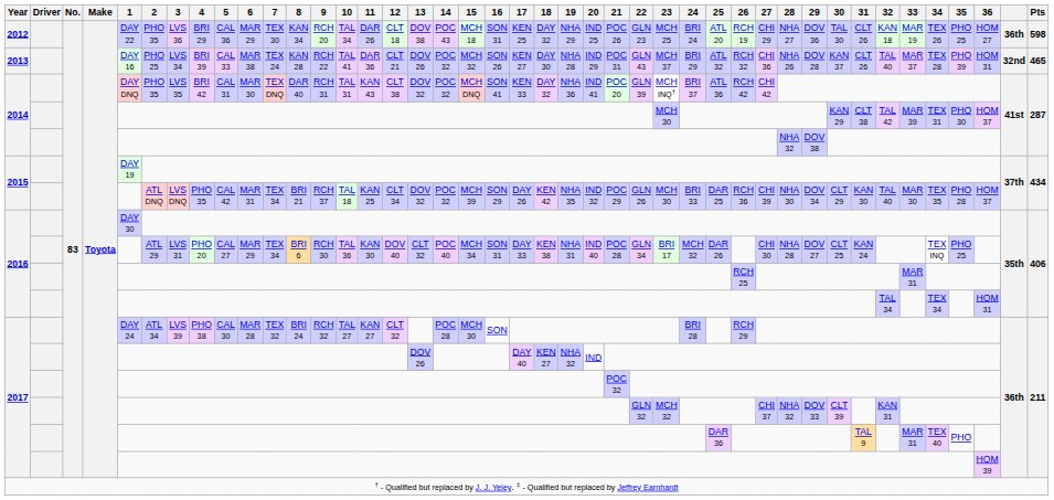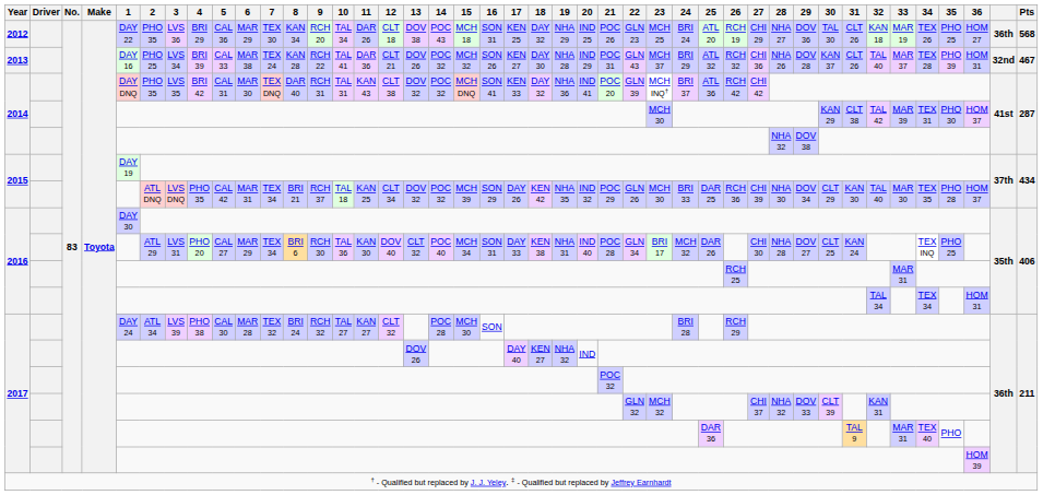 <table class="wikitable" style="text-align:center; font-size:75%">
 <tr>
 <th>Year</th>
 <th>Driver</th>
 <th>No.</th>
 <th>Make</th>
 <th>1</th>
 <th>2</th>
 <th>3</th>
 <th>4</th>
 <th>5</th>
 <th>6</th>
 <th>7</th>
 <th>8</th>
 <th>9</th>
 <th>10</th>
 <th>11</th>
 <th>12</th>
 <th>13</th>
 <th>14</th>
 <th>15</th>
 <th>16</th>
 <th>17</th>
 <th>18</th>
 <th>19</th>
 <th>20</th>
 <th>21</th>
 <th>22</th>
 <th>23</th>
 <th>24</th>
 <th>25</th>
 <th>26</th>
 <th>27</th>
 <th>28</th>
 <th>29</th>
 <th>30</th>
 <th>31</th>
 <th>32</th>
 <th>33</th>
 <th>34</th>
 <th>35</th>
 <th>36</th>
 <th></th>
 <th>Pts</th>
 </tr>
 <tr>
 <th><a href='#'>2012</a></th>
 <th></th>
 <th rowspan=17>83</th>
 <th rowspan=17><a href='#'>Toyota</a></th>
 <td style="background:#CFCFFF;"><a href='#'>DAY</a><br><small>22</small></td>
 <td style="background:#CFCFFF;"><a href='#'>PHO</a><br><small>35</small></td>
 <td style="background:#EFCFFF;"><a href='#'>LVS</a><br><small>36</small></td>
 <td style="background:#CFCFFF;"><a href='#'>BRI</a><br><small>29</small></td>
 <td style="background:#CFCFFF;"><a href='#'>CAL</a><br><small>36</small></td>
 <td style="background:#CFCFFF;"><a href='#'>MAR</a><br><small>29</small></td>
 <td style="background:#CFCFFF;"><a href='#'>TEX</a><br><small>30</small></td>
 <td style="background:#CFCFFF;"><a href='#'>KAN</a><br><small>34</small></td>
 <td style="background:#DFFFDF;"><a href='#'>RCH</a><br><small>20</small></td>
 <td style="background:#EFCFFF;"><a href='#'>TAL</a><br><small>34</small></td>
 <td style="background:#CFCFFF;"><a href='#'>DAR</a><br><small>26</small></td>
 <td style="background:#DFFFDF;"><a href='#'>CLT</a><br><small>18</small></td>
 <td style="background:#EFCFFF;"><a href='#'>DOV</a><br><small>38</small></td>
 <td style="background:#EFCFFF;"><a href='#'>POC</a><br><small>43</small></td>
 <td style="background:#DFFFDF;"><a href='#'>MCH</a><br><small>18</small></td>
 <td style="background:#CFCFFF;"><a href='#'>SON</a><br><small>31</small></td>
 <td style="background:#CFCFFF;"><a href='#'>KEN</a><br><small>25</small></td>
 <td style="background:#CFCFFF;"><a href='#'>DAY</a><br><small>32</small></td>
 <td style="background:#CFCFFF;"><a href='#'>NHA</a><br><small>29</small></td>
 <td style="background:#CFCFFF;"><a href='#'>IND</a><br><small>25</small></td>
 <td style="background:#CFCFFF;"><a href='#'>POC</a><br><small>26</small></td>
 <td style="background:#CFCFFF;"><a href='#'>GLN</a><br><small>23</small></td>
 <td style="background:#CFCFFF;"><a href='#'>MCH</a><br><small>25</small></td>
 <td style="background:#CFCFFF;"><a href='#'>BRI</a><br><small>24</small></td>
 <td style="background:#DFFFDF;"><a href='#'>ATL</a><br><small>20</small></td>
 <td style="background:#DFFFDF;"><a href='#'>RCH</a><br><small>19</small></td>
 <td style="background:#CFCFFF;"><a href='#'>CHI</a><br><small>29</small></td>
 <td style="background:#CFCFFF;"><a href='#'>NHA</a><br><small>27</small></td>
 <td style="background:#CFCFFF;"><a href='#'>DOV</a><br><small>36</small></td>
 <td style="background:#CFCFFF;"><a href='#'>TAL</a><br><small>30</small></td>
 <td style="background:#CFCFFF;"><a href='#'>CLT</a><br><small>26</small></td>
 <td style="background:#DFFFDF;"><a href='#'>KAN</a><br><small>18</small></td>
 <td style="background:#DFFFDF;"><a href='#'>MAR</a><br><small>19</small></td>
 <td style="background:#CFCFFF;"><a href='#'>TEX</a><br><small>26</small></td>
 <td style="background:#CFCFFF;"><a href='#'>PHO</a><br><small>25</small></td>
 <td style="background:#CFCFFF;"><a href='#'>HOM</a><br><small>27</small></td>
 <th>36th</th>
-<th>598</th>
+<th>568</th>
 </tr>
 <tr>
 <th><a href='#'>2013</a></th>
 <th></th>
 <td style="background:#DFFFDF;"><a href='#'>DAY</a><br><small>16</small></td>
 <td style="background:#CFCFFF;"><a href='#'>PHO</a><br><small>25</small></td>
 <td style="background:#CFCFFF;"><a href='#'>LVS</a><br><small>34</small></td>
 <td style="background:#EFCFFF;"><a href='#'>BRI</a><br><small>39</small></td>
 <td style="background:#EFCFFF;"><a href='#'>CAL</a><br><small>33</small></td>
 <td style="background:#CFCFFF;"><a href='#'>MAR</a><br><small>38</small></td>
 <td style="background:#CFCFFF;"><a href='#'>TEX</a><br><small>24</small></td>
 <td style="background:#CFCFFF;"><a href='#'>KAN</a><br><small>28</small></td>
 <td style="background:#CFCFFF;"><a href='#'>RCH</a><br><small>22</small></td>
 <td style="background:#EFCFFF;"><a href='#'>TAL</a><br><small>41</small></td>
 <td style="background:#EFCFFF;"><a href='#'>DAR</a><br><small>36</small></td>
 <td style="background:#CFCFFF;"><a href='#'>CLT</a><br><small>21</small></td>
 <td style="background:#CFCFFF;"><a href='#'>DOV</a><br><small>26</small></td>
 <td style="background:#CFCFFF;"><a href='#'>POC</a><br><small>32</small></td>
 <td style="background:#CFCFFF;"><a href='#'>MCH</a><br><small>32</small></td>
 <td style="background:#CFCFFF;"><a href='#'>SON</a><br><small>26</small></td>
 <td style="background:#CFCFFF;"><a href='#'>KEN</a><br><small>27</small></td>
 <td style="background:#CFCFFF;"><a href='#'>DAY</a><br><small>30</small></td>
 <td style="background:#CFCFFF;"><a href='#'>NHA</a><br><small>28</small></td>
 <td style="background:#CFCFFF;"><a href='#'>IND</a><br><small>29</small></td>
 <td style="background:#CFCFFF;"><a href='#'>POC</a><br><small>31</small></td>
 <td style="background:#EFCFFF;"><a href='#'>GLN</a><br><small>43</small></td>
 <td style="background:#CFCFFF;"><a href='#'>MCH</a><br><small>37</small></td>
 <td style="background:#CFCFFF;"><a href='#'>BRI</a><br><small>29</small></td>
 <td style="background:#CFCFFF;"><a href='#'>ATL</a><br><small>32</small></td>
 <td style="background:#CFCFFF;"><a href='#'>RCH</a><br><small>32</small></td>
 <td style="background:#EFCFFF;"><a href='#'>CHI</a><br><small>36</small></td>
 <td style="background:#CFCFFF;"><a href='#'>NHA</a><br><small>26</small></td>
 <td style="background:#CFCFFF;"><a href='#'>DOV</a><br><small>28</small></td>
 <td style="background:#CFCFFF;"><a href='#'>KAN</a><br><small>37</small></td>
 <td style="background:#CFCFFF;"><a href='#'>CLT</a><br><small>26</small></td>
 <td style="background:#EFCFFF;"><a href='#'>TAL</a><br><small>40</small></td>
 <td style="background:#EFCFFF;"><a href='#'>MAR</a><br><small>37</small></td>
 <td style="background:#CFCFFF;"><a href='#'>TEX</a><br><small>28</small></td>
 <td style="background:#EFCFFF;"><a href='#'>PHO</a><br><small>39</small></td>
 <td style="background:#CFCFFF;"><a href='#'>HOM</a><br><small>31</small></td>
 <th>32nd</th>
-<th>465</th>
+<th>467</th>
 </tr>
 <tr>
 <th rowspan=3><a href='#'>2014</a></th>
 <th></th>
 <td style="background:#FFCFCF;"><a href='#'>DAY</a><br><small>DNQ</small></td>
 <td style="background:#CFCFFF;"><a href='#'>PHO</a><br><small>35</small></td>
 <td style="background:#CFCFFF;"><a href='#'>LVS</a><br><small>35</small></td>
 <td style="background:#EFCFFF;"><a href='#'>BRI</a><br><small>42</small></td>
 <td style="background:#CFCFFF;"><a href='#'>CAL</a><br><small>31</small></td>
 <td style="background:#CFCFFF;"><a href='#'>MAR</a><br><small>30</small></td>
 <td style="background:#FFCFCF;"><a href='#'>TEX</a><br><small>DNQ</small></td>
 <td style="background:#CFCFFF;"><a href='#'>DAR</a><br><small>40</small></td>
 <td style="background:#CFCFFF;"><a href='#'>RCH</a><br><small>31</small></td>
 <td style="background:#EFCFFF;"><a href='#'>TAL</a><br><small>31</small></td>
 <td style="background:#EFCFFF;"><a href='#'>KAN</a><br><small>43</small></td>
 <td style="background:#EFCFFF;"><a href='#'>CLT</a><br><small>38</small></td>
 <td style="background:#CFCFFF;"><a href='#'>DOV</a><br><small>32</small></td>
 <td style="background:#CFCFFF;"><a href='#'>POC</a><br><small>32</small></td>
 <td style="background:#FFCFCF;"><a href='#'>MCH</a><br><small>DNQ</small></td>
 <td style="background:#CFCFFF;"><a href='#'>SON</a><br><small>41</small></td>
 <td style="background:#CFCFFF;"><a href='#'>KEN</a><br><small>33</small></td>
 <td style="background:#EFCFFF;"><a href='#'>DAY</a><br><small>32</small></td>
 <td style="background:#CFCFFF;"><a href='#'>NHA</a><br><small>36</small></td>
 <td style="background:#CFCFFF;"><a href='#'>IND</a><br><small>41</small></td>
 <td style="background:#DFFFDF;"><a href='#'>POC</a><br><small>20</small></td>
 <td style="background:#EFCFFF;"><a href='#'>GLN</a><br><small>39</small></td>
 <td style="background:#ffffff;"><a href='#'>MCH</a><br><small>INQ<sup>†</sup></small></td>
 <td style="background:#EFCFFF;"><a href='#'>BRI</a><br><small>37</small></td>
 <td style="background:#CFCFFF;"><a href='#'>ATL</a><br><small>36</small></td>
 <td style="background:#CFCFFF;"><a href='#'>RCH</a><br><small>42</small></td>
 <td style="background:#EFCFFF;"><a href='#'>CHI</a><br><small>42</small></td>
 <td colspan=9></td>
 <th rowspan=3>41st</th>
 <th rowspan=3>287</th>
 </tr>
 <tr>
 <th></th>
 <td colspan=22></td>
 <td style="background:#CFCFFF;"><a href='#'>MCH</a><br><small>30</small></td>
 <td colspan=6></td>
 <td style="background:#CFCFFF;"><a href='#'>KAN</a><br><small>29</small></td>
 <td style="background:#CFCFFF;"><a href='#'>CLT</a><br><small>38</small></td>
 <td style="background:#EFCFFF;"><a href='#'>TAL</a><br><small>42</small></td>
 <td style="background:#CFCFFF;"><a href='#'>MAR</a><br><small>39</small></td>
 <td style="background:#CFCFFF;"><a href='#'>TEX</a><br><small>31</small></td>
 <td style="background:#CFCFFF;"><a href='#'>PHO</a><br><small>30</small></td>
 <td style="background:#EFCFFF;"><a href='#'>HOM</a><br><small>37</small></td>
 </tr>
 <tr>
 <th></th>
 <td colspan=27></td>
 <td style="background:#CFCFFF;"><a href='#'>NHA</a><br><small>32</small></td>
 <td style="background:#CFCFFF;"><a href='#'>DOV</a><br><small>38</small></td>
 <td colspan=7></td>
 </tr>
 <tr>
 <th rowspan=2><a href='#'>2015</a></th>
 <th></th>
 <td style="background:#DFFFDF;"><a href='#'>DAY</a><br><small>19</small></td>
 <td colspan=35></td>
 <th rowspan=2>37th</th>
 <th rowspan=2>434</th>
 </tr>
 <tr>
 <th></th>
 <td></td>
 <td style="background:#FFCFCF;"><a href='#'>ATL</a><br><small>DNQ</small></td>
 <td style="background:#FFCFCF;"><a href='#'>LVS</a><br><small>DNQ</small></td>
 <td style="background:#CFCFFF;"><a href='#'>PHO</a><br><small>35</small></td>
 <td style="background:#CFCFFF;"><a href='#'>CAL</a><br><small>42</small></td>
 <td style="background:#CFCFFF;"><a href='#'>MAR</a><br><small>31</small></td>
 <td style="background:#CFCFFF;"><a href='#'>TEX</a><br><small>34</small></td>
 <td style="background:#CFCFFF;"><a href='#'>BRI</a><br><small>21</small></td>
 <td style="background:#CFCFFF;"><a href='#'>RCH</a><br><small>37</small></td>
 <td style="background:#DFFFDF;"><a href='#'>TAL</a><br><small>18</small></td>
 <td style="background:#CFCFFF;"><a href='#'>KAN</a><br><small>25</small></td>
 <td style="background:#CFCFFF;"><a href='#'>CLT</a><br><small>34</small></td>
 <td style="background:#CFCFFF;"><a href='#'>DOV</a><br><small>32</small></td>
 <td style="background:#CFCFFF;"><a href='#'>POC</a><br><small>32</small></td>
 <td style="background:#CFCFFF;"><a href='#'>MCH</a><br><small>39</small></td>
 <td style="background:#CFCFFF;"><a href='#'>SON</a><br><small>29</small></td>
 <td style="background:#CFCFFF;"><a href='#'>DAY</a><br><small>26</small></td>
 <td style="background:#EFCFFF;"><a href='#'>KEN</a><br><small>42</small></td>
 <td style="background:#CFCFFF;"><a href='#'>NHA</a><br><small>35</small></td>
 <td style="background:#CFCFFF;"><a href='#'>IND</a><br><small>32</small></td>
 <td style="background:#CFCFFF;"><a href='#'>POC</a><br><small>29</small></td>
 <td style="background:#CFCFFF;"><a href='#'>GLN</a><br><small>26</small></td>
 <td style="background:#CFCFFF;"><a href='#'>MCH</a><br><small>30</small></td>
 <td style="background:#CFCFFF;"><a href='#'>BRI</a><br><small>33</small></td>
 <td style="background:#CFCFFF;"><a href='#'>DAR</a><br><small>25</small></td>
 <td style="background:#CFCFFF;"><a href='#'>RCH</a><br><small>36</small></td>
 <td style="background:#CFCFFF;"><a href='#'>CHI</a><br><small>39</small></td>
 <td style="background:#CFCFFF;"><a href='#'>NHA</a><br><small>30</small></td>
 <td style="background:#CFCFFF;"><a href='#'>DOV</a><br><small>34</small></td>
 <td style="background:#CFCFFF;"><a href='#'>CLT</a><br><small>29</small></td>
 <td style="background:#CFCFFF;"><a href='#'>KAN</a><br><small>30</small></td>
 <td style="background:#CFCFFF;"><a href='#'>TAL</a><br><small>40</small></td>
 <td style="background:#CFCFFF;"><a href='#'>MAR</a><br><small>30</small></td>
 <td style="background:#CFCFFF;"><a href='#'>TEX</a><br><small>35</small></td>
 <td style="background:#CFCFFF;"><a href='#'>PHO</a><br><small>28</small></td>
 <td style="background:#CFCFFF;"><a href='#'>HOM</a><br><small>37</small></td>
 </tr>
 <tr>
 <th rowspan=4><a href='#'>2016</a></th>
 <th></th>
 <td style="background:#CFCFFF;"><a href='#'>DAY</a><br><small>30</small></td>
 <td colspan=35></td>
 <th rowspan=4>35th</th>
 <th rowspan=4>406</th>
 </tr>
 <tr>
 <th></th>
 <td></td>
 <td style="background:#CFCFFF;"><a href='#'>ATL</a><br><small>29</small></td>
 <td style="background:#CFCFFF;"><a href='#'>LVS</a><br><small>31</small></td>
 <td style="background:#DFFFDF;"><a href='#'>PHO</a><br><small>20</small></td>
 <td style="background:#CFCFFF;"><a href='#'>CAL</a><br><small>27</small></td>
 <td style="background:#CFCFFF;"><a href='#'>MAR</a><br><small>29</small></td>
 <td style="background:#CFCFFF;"><a href='#'>TEX</a><br><small>34</small></td>
 <td style="background:#FFDF9F;"><a href='#'>BRI</a><br><small>6</small></td>
 <td style="background:#CFCFFF;"><a href='#'>RCH</a><br><small>30</small></td>
 <td style="background:#EFCFFF;"><a href='#'>TAL</a><br><small>36</small></td>
 <td style="background:#CFCFFF;"><a href='#'>KAN</a><br><small>30</small></td>
 <td style="background:#EFCFFF;"><a href='#'>DOV</a><br><small>40</small></td>
 <td style="background:#CFCFFF;"><a href='#'>CLT</a><br><small>32</small></td>
 <td style="background:#EFCFFF;"><a href='#'>POC</a><br><small>40</small></td>
 <td style="background:#CFCFFF;"><a href='#'>MCH</a><br><small>34</small></td>
 <td style="background:#CFCFFF;"><a href='#'>SON</a><br><small>31</small></td>
 <td style="background:#CFCFFF;"><a href='#'>DAY</a><br><small>33</small></td>
 <td style="background:#EFCFFF;"><a href='#'>KEN</a><br><small>38</small></td>
 <td style="background:#CFCFFF;"><a href='#'>NHA</a><br><small>31</small></td>
 <td style="background:#EFCFFF;"><a href='#'>IND</a><br><small>40</small></td>
 <td style="background:#CFCFFF;"><a href='#'>POC</a><br><small>28</small></td>
 <td style="background:#EFCFFF;"><a href='#'>GLN</a><br><small>34</small></td>
 <td style="background:#DFFFDF;"><a href='#'>BRI</a><br><small>17</small></td>
 <td style="background:#CFCFFF;"><a href='#'>MCH</a><br><small>32</small></td>
 <td style="background:#CFCFFF;"><a href='#'>DAR</a><br><small>26</small></td>
 <td></td>
 <td style="background:#CFCFFF;"><a href='#'>CHI</a><br><small>30</small></td>
 <td style="background:#CFCFFF;"><a href='#'>NHA</a><br><small>28</small></td>
 <td style="background:#CFCFFF;"><a href='#'>DOV</a><br><small>27</small></td>
 <td style="background:#CFCFFF;"><a href='#'>CLT</a><br><small>25</small></td>
 <td style="background:#CFCFFF;"><a href='#'>KAN</a><br><small>24</small></td>
 <td colspan=2></td>
 <td style="background:#FFFFFF;"><a href='#'>TEX</a><br><small>INQ</small></td>
 <td style="background:#CFCFFF;"><a href='#'>PHO</a><br><small>25</small></td>
 <td></td>
 </tr>
 <tr>
 <th></th>
 <td colspan=25></td>
 <td style="background:#CFCFFF;"><a href='#'>RCH</a><br><small>25</small></td>
 <td colspan=6></td>
 <td style="background:#CFCFFF;"><a href='#'>MAR</a><br><small>31</small></td>
 <td colspan=3></td>
 </tr>
 <tr>
 <th></th>
 <td colspan=31></td>
 <td style="background:#CFCFFF;"><a href='#'>TAL</a><br><small>34</small></td>
 <td></td>
 <td style="background:#CFCFFF;"><a href='#'>TEX</a><br><small>34</small></td>
 <td></td>
 <td style="background:#CFCFFF;"><a href='#'>HOM</a><br><small>31</small></td>
 </tr>
 <tr>
 <th rowspan=6><a href='#'>2017</a></th>
 <th></th>
 <td style="background:#CFCFFF;"><a href='#'>DAY</a><br><small>24</small></td>
 <td style="background:#CFCFFF;"><a href='#'>ATL</a><br><small>34</small></td>
 <td style="background:#EFCFFF;"><a href='#'>LVS</a><br><small>39</small></td>
 <td style="background:#EFCFFF;"><a href='#'>PHO</a><br><small>38</small></td>
 <td style="background:#CFCFFF;"><a href='#'>CAL</a><br><small>30</small></td>
 <td style="background:#CFCFFF;"><a href='#'>MAR</a><br><small>28</small></td>
 <td style="background:#CFCFFF;"><a href='#'>TEX</a><br><small>32</small></td>
 <td style="background:#CFCFFF;"><a href='#'>BRI</a><br><small>24</small></td>
 <td style="background:#CFCFFF;"><a href='#'>RCH</a><br><small>32</small></td>
 <td style="background:#CFCFFF;"><a href='#'>TAL</a><br><small>27</small></td>
 <td style="background:#CFCFFF;"><a href='#'>KAN</a><br><small>27</small></td>
 <td style="background:#EFCFFF;"><a href='#'>CLT</a><br><small>32</small></td>
 <td></td>
 <td style="background:#CFCFFF;"><a href='#'>POC</a><br><small>28</small></td>
 <td style="background:#CFCFFF;"><a href='#'>MCH</a><br><small>30</small></td>
 <td><a href='#'>SON</a></td>
 <td colspan=7></td>
 <td style="background:#CFCFFF;"><a href='#'>BRI</a><br><small>28</small></td>
 <td></td>
 <td style="background:#CFCFFF;"><a href='#'>RCH</a><br><small>29</small></td>
 <td colspan=10></td>
 <th rowspan=6>36th</th>
 <th rowspan=6>211</th>
 </tr>
 <tr>
 <th></th>
 <td colspan=12></td>
 <td style="background:#CFCFFF;"><a href='#'>DOV</a><br><small>26</small></td>
 <td colspan=3></td>
 <td style="background:#EFCFFF;"><a href='#'>DAY</a><br><small>40</small></td>
 <td style="background:#CFCFFF;"><a href='#'>KEN</a><br><small>27</small></td>
 <td style="background:#CFCFFF;"><a href='#'>NHA</a><br><small>32</small></td>
 <td><a href='#'>IND</a></td>
 <td colspan=16></td>
 </tr>
 <tr>
 <th></th>
 <td colspan=20></td>
 <td style="background:#CFCFFF;"><a href='#'>POC</a><br><small>32</small></td>
 <td colspan=15></td>
 </tr>
 <tr>
 <th></th>
 <td colspan=21></td>
 <td style="background:#CFCFFF;"><a href='#'>GLN</a><br><small>32</small></td>
 <td style="background:#CFCFFF;"><a href='#'>MCH</a><br><small>32</small></td>
 <td colspan=3></td>
 <td style="background:#CFCFFF;"><a href='#'>CHI</a><br><small>37</small></td>
 <td style="background:#CFCFFF;"><a href='#'>NHA</a><br><small>32</small></td>
 <td style="background:#CFCFFF;"><a href='#'>DOV</a><br><small>33</small></td>
 <td style="background:#EFCFFF;"><a href='#'>CLT</a><br><small>39</small></td>
 <td></td>
 <td style="background:#CFCFFF;"><a href='#'>KAN</a><br><small>31</small></td>
 <td colspan=4></td>
 </tr>
 <tr>
 <th></th>
 <td colspan=24></td>
 <td style="background:#EFCFFF;"><a href='#'>DAR</a><br><small>36</small></td>
 <td colspan=5></td>
 <td style="background:#FFDF9F;"><a href='#'>TAL</a><br><small>9</small></td>
 <td></td>
 <td style="background:#CFCFFF;"><a href='#'>MAR</a><br><small>31</small></td>
 <td style="background:#EFCFFF;"><a href='#'>TEX</a><br><small>40</small></td>
 <td><a href='#'>PHO</a></td>
 <td></td>
 </tr>
 <tr>
 <th></th>
 <td colspan=35></td>
 <td style="background:#EFCFFF;"><a href='#'>HOM</a><br><small>39</small></td>
 </tr>
 <tr>
 <td colspan=42><small><sup>†</sup> - Qualified but replaced by <a href='#'>J. J. Yeley</a></small>. <small><sup>‡</sup> - Qualified but replaced by <a href='#'>Jeffrey Earnhardt</a></small></td>
 </tr>
 </table>
